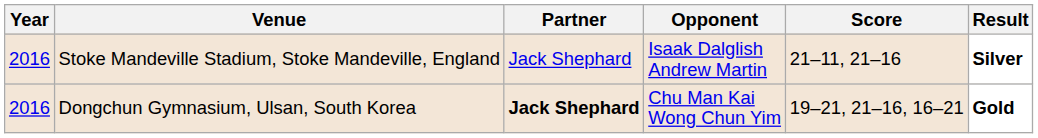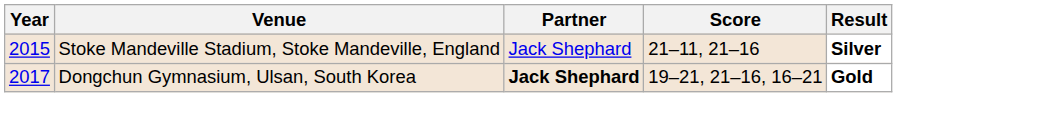 <table class="sortable wikitable" style="font-size: 90%;">
 <tr>
 <th>Year</th>
 <th>Venue</th>
 <th>Partner</th>
-<th>Opponent</th>
 <th>Score</th>
 <th>Result</th>
 </tr>
 <tr style="background:#F3E6D7">
-<td align="center"><a href='#'>2016</a></td>
+<td align="center"><a href='#'>2015</a></td>
 <td align="left">Stoke Mandeville Stadium, Stoke Mandeville, England</td>
 <td align="left"> <a href='#'>Jack Shephard</a></td>
-<td align="left"> <a href='#'>Isaak Dalglish</a><br> <a href='#'>Andrew Martin</a></td>
 <td align="left">21–11, 21–16</td>
 <td style="text-align:left; background:white"> <strong>Silver</strong></td>
 </tr>
 <tr style="background:#F3E6D7">
-<td align="center"><a href='#'>2016</a></td>
+<td align="center"><a href='#'>2017</a></td>
 <td align="left">Dongchun Gymnasium, Ulsan, South Korea</td>
 <td align="left"><strong> Jack Shephard</strong></td>
-<td align="left"> <a href='#'>Chu Man Kai</a><br> <a href='#'>Wong Chun Yim</a></td>
 <td align="left">19–21, 21–16, 16–21</td>
 <td style="text-align:left; background:white"> <strong>Gold</strong></td>
 </tr>
 </table>
